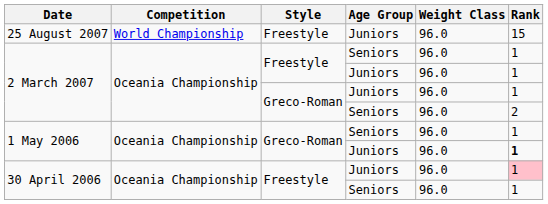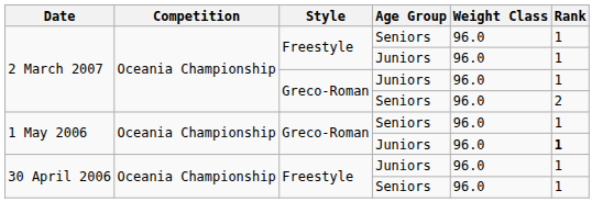 <table class=wikitable>
 <tr>
 <th>Date</th>
 <th>Competition</th>
 <th>Style</th>
 <th>Age Group</th>
 <th>Weight Class</th>
 <th>Rank</th>
-</tr>
-<tr>
-<td>25 August 2007</td>
-<td><a href='#'>World Championship</a></td>
-<td>Freestyle</td>
-<td>Juniors</td>
-<td>96.0</td>
-<td>15</td>
 </tr>
 <tr>
 <td rowspan=4>2 March 2007</td>
 <td rowspan=4>Oceania Championship</td>
 <td rowspan=2>Freestyle</td>
 <td>Seniors</td>
 <td>96.0</td>
 <td>1</td>
 </tr>
 <tr>
 <td>Juniors</td>
 <td>96.0</td>
 <td>1</td>
 </tr>
 <tr>
 <td rowspan=2>Greco-Roman</td>
 <td>Juniors</td>
 <td>96.0</td>
 <td>1</td>
 </tr>
 <tr>
 <td>Seniors</td>
 <td>96.0</td>
 <td>2</td>
 </tr>
 <tr>
 <td rowspan=2>1 May 2006</td>
 <td rowspan=2>Oceania Championship</td>
 <td rowspan=2>Greco-Roman</td>
 <td>Seniors</td>
 <td>96.0</td>
 <td>1</td>
 </tr>
 <tr>
 <td>Juniors</td>
 <td>96.0</td>
 <td><strong>1</strong></td>
 </tr>
 <tr>
 <td rowspan=2>30 April 2006</td>
 <td rowspan=2>Oceania Championship</td>
 <td rowspan=2>Freestyle</td>
 <td>Juniors</td>
 <td>96.0</td>
-<td style="background: pink;">1</td>
+<td>1</td>
 </tr>
 <tr>
 <td>Seniors</td>
 <td>96.0</td>
 <td>1</td>
 </tr>
 </table>
